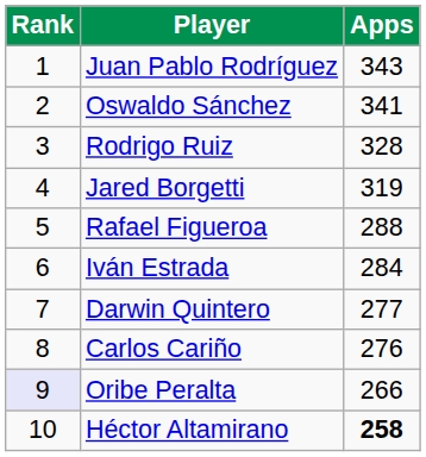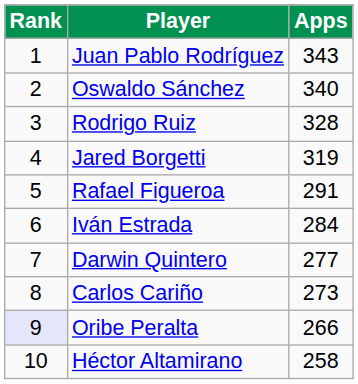 <table class="wikitable" style="text-align: center;">
 <tr>
 </tr>
 <tr>
 <th style="color:#FFFFFF; background:#009150;">Rank</th>
 <th style="color:#FFFFFF; background:#009150;">Player</th>
 <th style="color:#FFFFFF; background:#009150;">Apps</th>
 </tr>
 <tr>
 <td>1</td>
 <td align="left"> <a href='#'>Juan Pablo Rodríguez</a></td>
 <td>343</td>
 </tr>
 <tr>
 <td>2</td>
 <td align="left"> <a href='#'>Oswaldo Sánchez</a></td>
-<td>341</td>
+<td>340</td>
 </tr>
 <tr>
 <td>3</td>
 <td align="left"> <a href='#'>Rodrigo Ruiz</a></td>
 <td>328</td>
 </tr>
 <tr>
 <td>4</td>
 <td align="left"> <a href='#'>Jared Borgetti</a></td>
 <td>319</td>
 </tr>
 <tr>
 <td>5</td>
 <td align="left"> <a href='#'>Rafael Figueroa</a></td>
-<td>288</td>
+<td>291</td>
 </tr>
 <tr>
 <td>6</td>
 <td align="left"> <a href='#'>Iván Estrada</a></td>
 <td>284</td>
 </tr>
 <tr>
 <td>7</td>
 <td align="left"> <a href='#'>Darwin Quintero</a></td>
 <td>277</td>
 </tr>
 <tr>
 <td>8</td>
 <td align="left"> <a href='#'>Carlos Cariño</a></td>
-<td>276</td>
+<td>273</td>
 </tr>
 <tr>
 <td style="background: lavender;">9</td>
 <td align="left"> <a href='#'>Oribe Peralta</a></td>
 <td>266</td>
 </tr>
 <tr>
 <td>10</td>
 <td align="left"> <a href='#'>Héctor Altamirano</a></td>
-<td><strong>258</strong></td>
+<td>258</td>
 </tr>
 </table>
